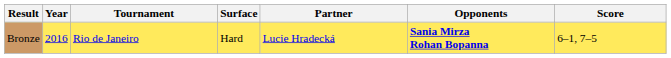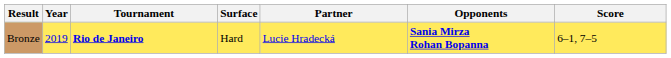 <table class="sortable wikitable">
 <tr>
 <th>Result</th>
 <th>Year</th>
 <th width=200>Tournament</th>
 <th>Surface</th>
 <th width=200>Partner</th>
 <th width=200>Opponents</th>
 <th width=150>Score</th>
 </tr>
 <tr bgcolor=FFEA5C>
 <td bgcolor=cc9966>Bronze</td>
-<td><a href='#'>2016</a></td>
-<td><a href='#'>Rio de Janeiro</a></td>
+<td><a href='#'>2019</a></td>
+<td><strong><a href='#'>Rio de Janeiro</a></strong></td>
 <td>Hard</td>
 <td> <a href='#'>Lucie Hradecká</a></td>
 <td><strong> <a href='#'>Sania Mirza</a><br> <a href='#'>Rohan Bopanna</a></strong></td>
 <td>6–1, 7–5</td>
 </tr>
 </table>
